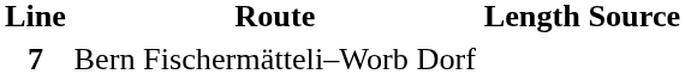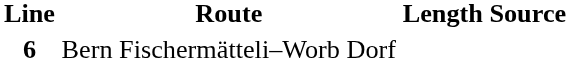 <table>
 <tr>
 <th><strong>Line</strong></th>
 <th><strong>Route</strong></th>
 <th><strong>Length</strong></th>
 <th>Source</th>
 </tr>
 <tr>
-<td style = "text-align: center"><strong>7</strong></td>
+<td style = "text-align: center"><strong>6</strong></td>
 <td>Bern Fischermätteli–Worb Dorf</td>
 <td></td>
 <td></td>
 </tr>
 </table>
